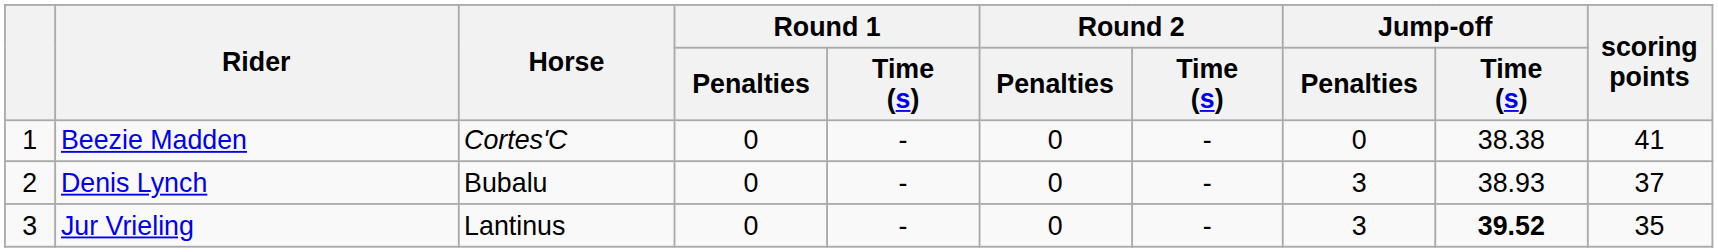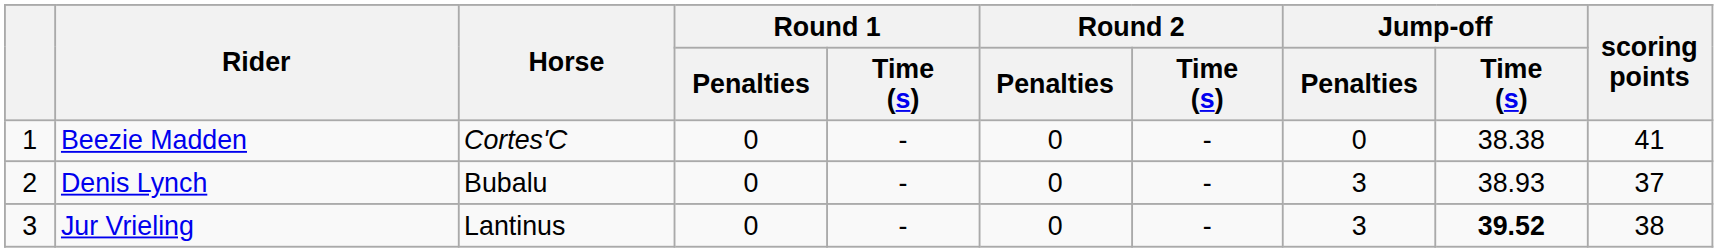 <table class="wikitable" style="font-size: 90%">
 <tr>
 <th rowspan=2 width=20></th>
 <th rowspan=2 width=210>Rider</th>
 <th rowspan=2 width=110>Horse</th>
 <th colspan=2>Round 1</th>
 <th colspan=2>Round 2</th>
 <th colspan=2>Jump-off</th>
 <th rowspan=2 width=60>scoring<br>points</th>
 </tr>
 <tr>
 <th width=75>Penalties</th>
 <th width=75>Time<br>(<a href='#'>s</a>)</th>
 <th width=75>Penalties</th>
 <th width=75>Time<br>(<a href='#'>s</a>)</th>
 <th width=75>Penalties</th>
 <th width=75>Time<br>(<a href='#'>s</a>)</th>
 </tr>
 <tr>
 <td align=center>1</td>
 <td> <a href='#'>Beezie Madden</a></td>
 <td><em>Cortes'C<strong></td>
 <td align=center>0</td>
 <td align=center>-</td>
 <td align=center>0</td>
 <td align=center>-</td>
 <td align=center>0</td>
 <td align=center>38.38</td>
 <td align=center>41</td>
 </tr>
 <tr>
 <td align=center>2</td>
 <td> <a href='#'>Denis Lynch</a></td>
 <td></em>Bubalu<em></td>
 <td align=center>0</td>
 <td align=center>-</td>
 <td align=center>0</td>
 <td align=center>-</td>
 <td align=center>3</td>
 <td align=center>38.93</td>
 <td align=center>37</td>
 </tr>
 <tr>
 <td align=center>3</td>
 <td> <a href='#'>Jur Vrieling</a></td>
 <td></em>Lantinus<em></td>
 <td align=center>0</td>
 <td align=center>-</td>
 <td align=center>0</td>
 <td align=center>-</td>
 <td align=center>3</td>
 <td align=center><strong>39.52</strong></td>
-<td align=center>35</td>
+<td align=center>38</td>
 </tr>
 </table>
